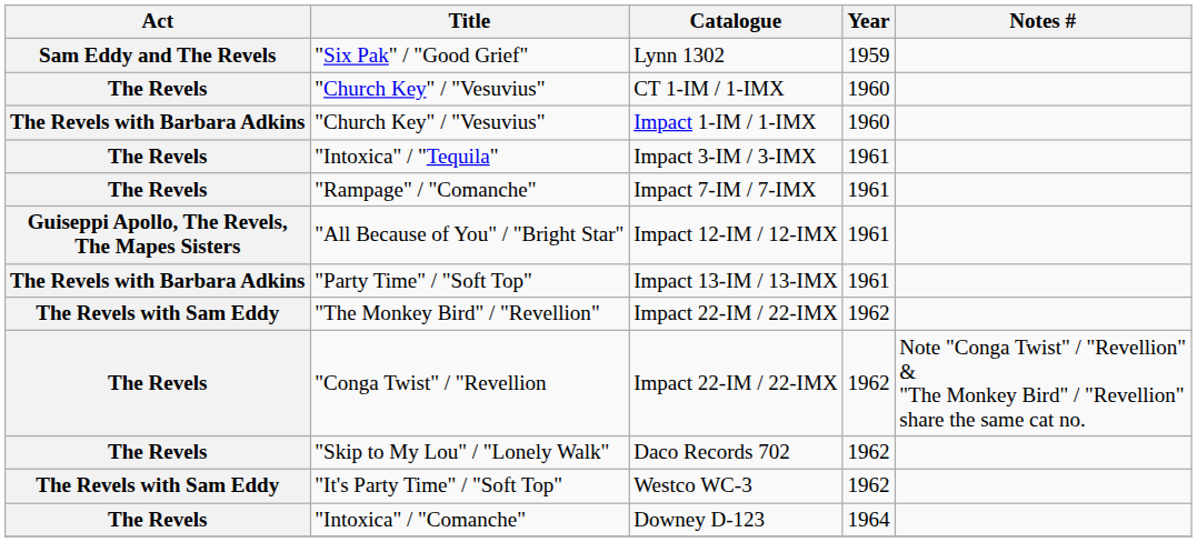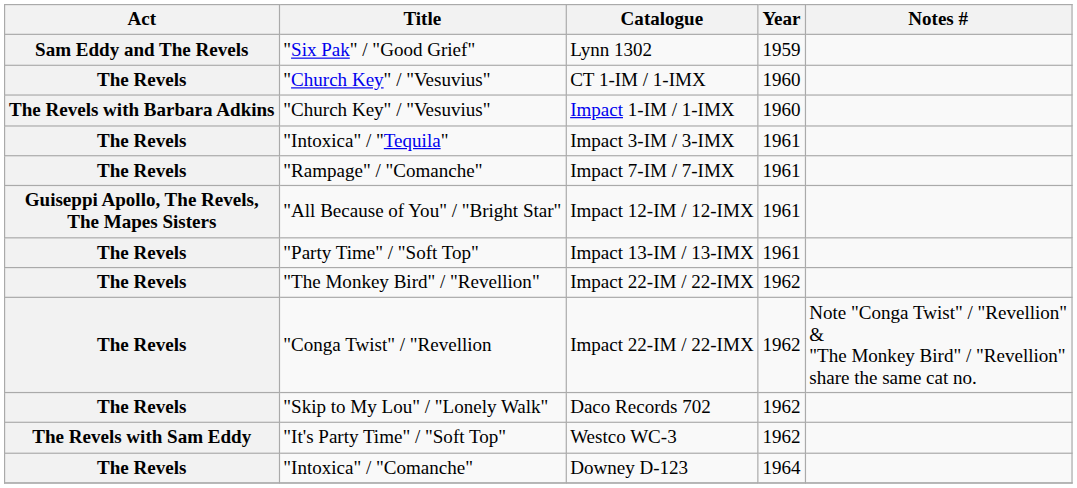 <table class="wikitable plainrowheaders sortable">
 <tr>
 <th scope="col" class="unsortable">Act</th>
 <th scope="col">Title</th>
 <th scope="col">Catalogue</th>
 <th scope="col">Year</th>
 <th scope="col" class="unsortable">Notes #</th>
 </tr>
 <tr>
 <th scope="row">Sam Eddy and The Revels</th>
 <td>"<a href='#'>Six Pak</a>" / "Good Grief"</td>
 <td>Lynn 1302</td>
 <td>1959</td>
 <td></td>
 </tr>
 <tr>
 <th scope="row">The Revels</th>
 <td>"<a href='#'>Church Key</a>" / "Vesuvius"</td>
 <td>CT 1-IM / 1-IMX</td>
 <td>1960</td>
 <td></td>
 </tr>
 <tr>
 <th scope="row">The Revels with Barbara Adkins</th>
 <td>"Church Key" / "Vesuvius"</td>
 <td><a href='#'>Impact</a> 1-IM / 1-IMX</td>
 <td>1960</td>
 <td></td>
 </tr>
 <tr>
 <th scope="row">The Revels</th>
 <td>"Intoxica" / "<a href='#'>Tequila</a>"</td>
 <td>Impact 3-IM / 3-IMX</td>
 <td>1961</td>
 <td></td>
 </tr>
 <tr>
 <th scope="row">The Revels</th>
 <td>"Rampage" / "Comanche"</td>
 <td>Impact 7-IM / 7-IMX</td>
 <td>1961</td>
 <td></td>
 </tr>
 <tr>
 <th scope="row">Guiseppi Apollo, The Revels,<br>The Mapes Sisters</th>
 <td>"All Because of You" / "Bright Star"</td>
 <td>Impact 12-IM / 12-IMX</td>
 <td>1961</td>
 <td></td>
 </tr>
 <tr>
-<th scope="row">The Revels with Barbara Adkins</th>
+<th scope="row">The Revels</th>
 <td>"Party Time" / "Soft Top"</td>
 <td>Impact 13-IM / 13-IMX</td>
 <td>1961</td>
 <td></td>
 </tr>
 <tr>
-<th scope="row">The Revels with Sam Eddy</th>
+<th scope="row">The Revels</th>
 <td>"The Monkey Bird" / "Revellion"</td>
 <td>Impact 22-IM / 22-IMX</td>
 <td>1962</td>
 <td></td>
 </tr>
 <tr>
 <th scope="row">The Revels</th>
 <td>"Conga Twist" / "Revellion</td>
 <td>Impact 22-IM / 22-IMX</td>
 <td>1962</td>
 <td>Note "Conga Twist" / "Revellion"<br>&<br>"The Monkey Bird" / "Revellion"<br>share the same cat no.</td>
 </tr>
 <tr>
 <th scope="row">The Revels</th>
 <td>"Skip to My Lou" / "Lonely Walk"</td>
 <td>Daco Records 702</td>
 <td>1962</td>
 <td></td>
 </tr>
 <tr>
 <th scope="row">The Revels with Sam Eddy</th>
 <td>"It's Party Time" / "Soft Top"</td>
 <td>Westco WC-3</td>
 <td>1962</td>
 <td></td>
 </tr>
 <tr>
 <th scope="row">The Revels</th>
 <td>"Intoxica" / "Comanche"</td>
 <td>Downey D-123</td>
 <td>1964</td>
 <td></td>
 </tr>
 <tr>
 </tr>
 </table>
